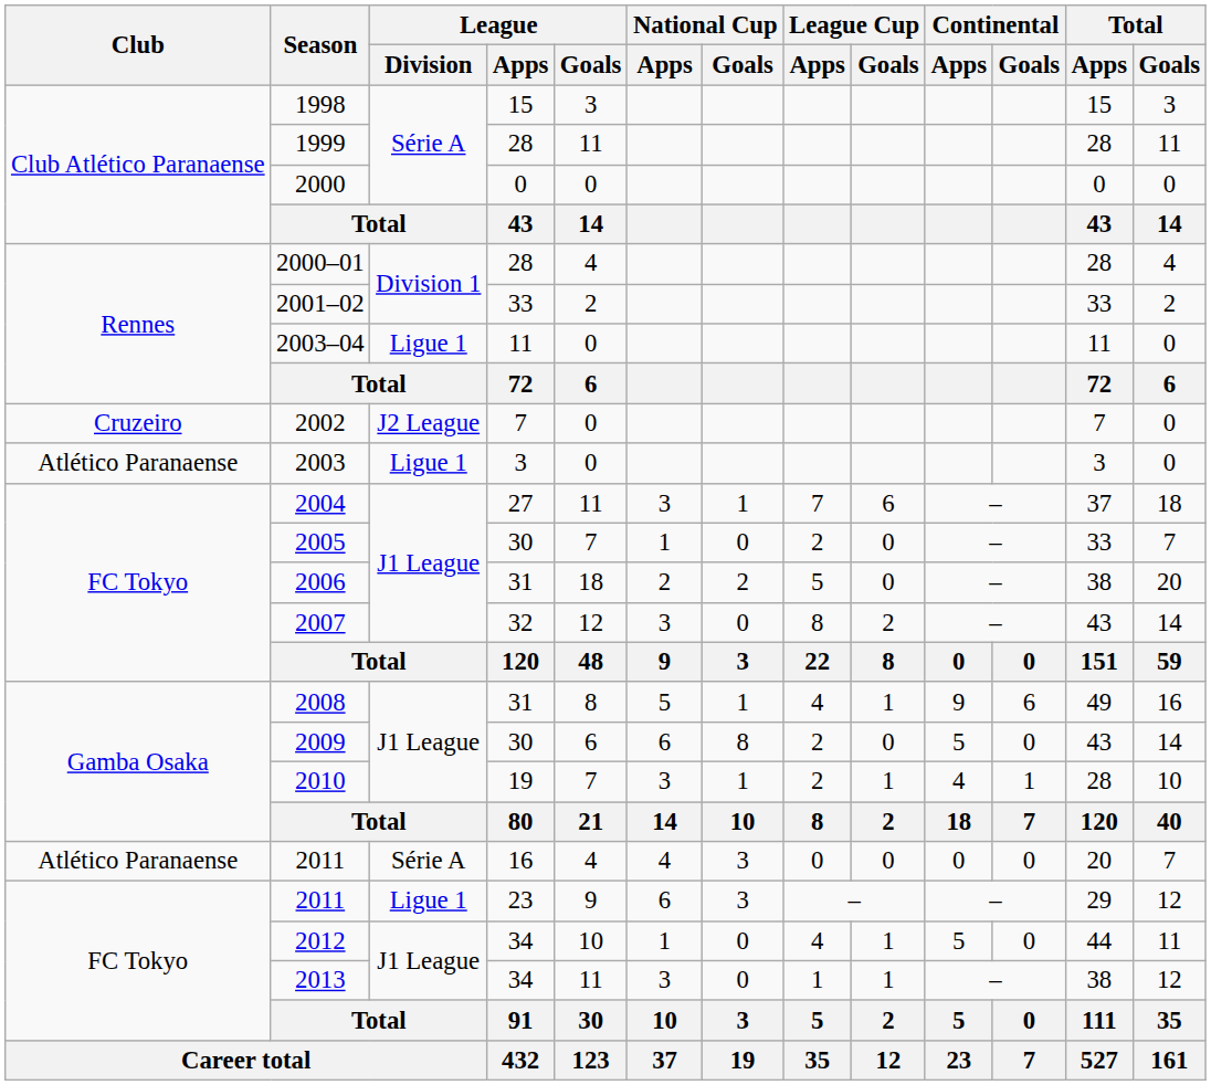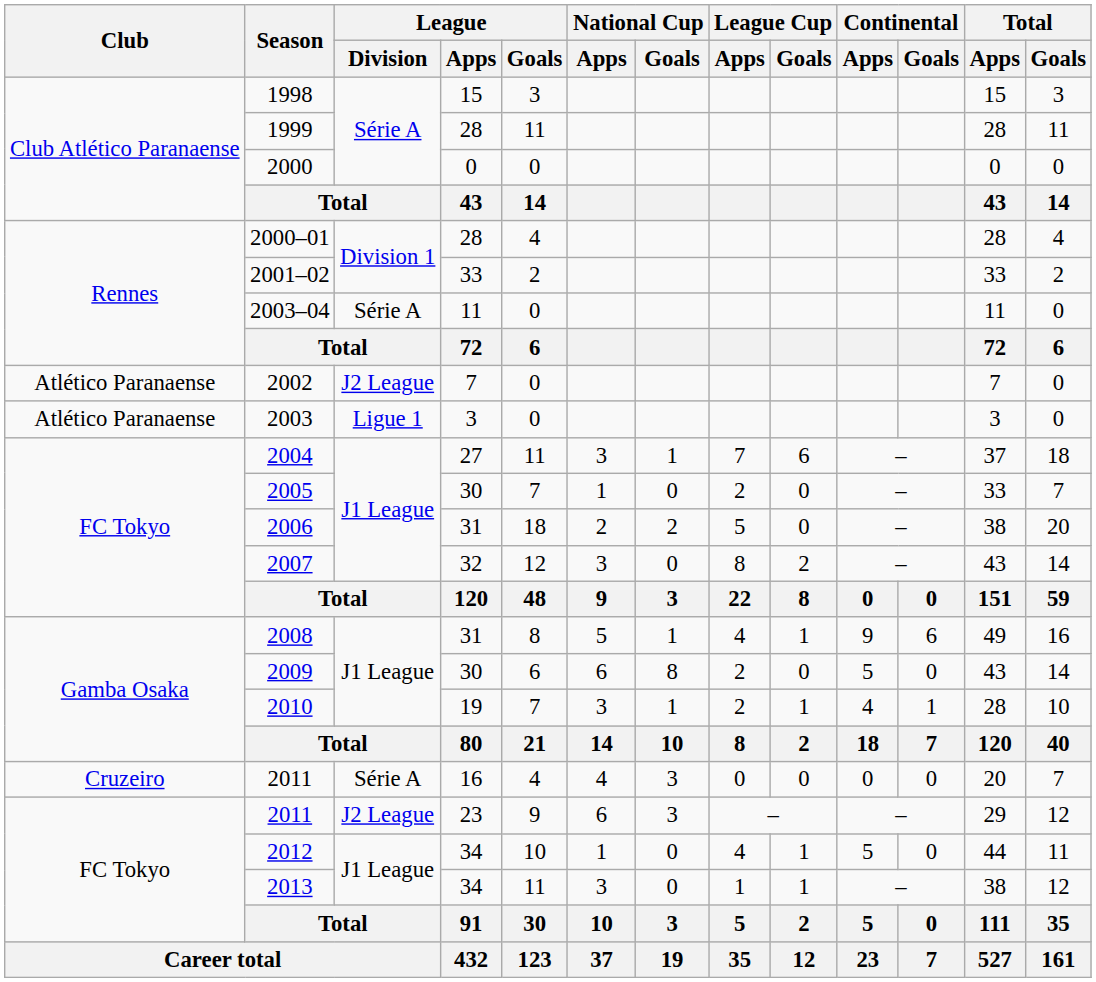 <table class="wikitable" style="text-align:center">
 <tr>
 <th rowspan="2">Club</th>
 <th rowspan="2">Season</th>
 <th colspan="3">League</th>
 <th colspan="2">National Cup</th>
 <th colspan="2">League Cup</th>
 <th colspan="2">Continental</th>
 <th colspan="2">Total</th>
 </tr>
 <tr>
 <th>Division</th>
 <th>Apps</th>
 <th>Goals</th>
 <th>Apps</th>
 <th>Goals</th>
 <th>Apps</th>
 <th>Goals</th>
 <th>Apps</th>
 <th>Goals</th>
 <th>Apps</th>
 <th>Goals</th>
 </tr>
 <tr>
 <td rowspan="4"><a href='#'>Club Atlético Paranaense</a></td>
 <td>1998</td>
 <td rowspan="3"><a href='#'>Série A</a></td>
 <td>15</td>
 <td>3</td>
 <td></td>
 <td></td>
 <td></td>
 <td></td>
 <td></td>
 <td></td>
 <td>15</td>
 <td>3</td>
 </tr>
 <tr>
 <td>1999</td>
 <td>28</td>
 <td>11</td>
 <td></td>
 <td></td>
 <td></td>
 <td></td>
 <td></td>
 <td></td>
 <td>28</td>
 <td>11</td>
 </tr>
 <tr>
 <td>2000</td>
 <td>0</td>
 <td>0</td>
 <td></td>
 <td></td>
 <td></td>
 <td></td>
 <td></td>
 <td></td>
 <td>0</td>
 <td>0</td>
 </tr>
 <tr>
 <th colspan="2">Total</th>
 <th>43</th>
 <th>14</th>
 <th></th>
 <th></th>
 <th></th>
 <th></th>
 <th></th>
 <th></th>
 <th>43</th>
 <th>14</th>
 </tr>
 <tr>
 <td rowspan="4"><a href='#'>Rennes</a></td>
 <td>2000–01</td>
 <td rowspan="2"><a href='#'>Division 1</a></td>
 <td>28</td>
 <td>4</td>
 <td></td>
 <td></td>
 <td></td>
 <td></td>
 <td></td>
 <td></td>
 <td>28</td>
 <td>4</td>
 </tr>
 <tr>
 <td>2001–02</td>
 <td>33</td>
 <td>2</td>
 <td></td>
 <td></td>
 <td></td>
 <td></td>
 <td></td>
 <td></td>
 <td>33</td>
 <td>2</td>
 </tr>
 <tr>
 <td>2003–04</td>
-<td><a href='#'>Ligue 1</a></td>
+<td>Série A</td>
 <td>11</td>
 <td>0</td>
 <td></td>
 <td></td>
 <td></td>
 <td></td>
 <td></td>
 <td></td>
 <td>11</td>
 <td>0</td>
 </tr>
 <tr>
 <th colspan="2">Total</th>
 <th>72</th>
 <th>6</th>
 <th></th>
 <th></th>
 <th></th>
 <th></th>
 <th></th>
 <th></th>
 <th>72</th>
 <th>6</th>
 </tr>
 <tr>
-<td><a href='#'>Cruzeiro</a></td>
+<td>Atlético Paranaense</td>
 <td>2002</td>
 <td><a href='#'>J2 League</a></td>
 <td>7</td>
 <td>0</td>
 <td></td>
 <td></td>
 <td></td>
 <td></td>
 <td></td>
 <td></td>
 <td>7</td>
 <td>0</td>
 </tr>
 <tr>
 <td>Atlético Paranaense</td>
 <td>2003</td>
 <td><a href='#'>Ligue 1</a></td>
 <td>3</td>
 <td>0</td>
 <td></td>
 <td></td>
 <td></td>
 <td></td>
 <td></td>
 <td></td>
 <td>3</td>
 <td>0</td>
 </tr>
 <tr>
 <td rowspan="5"><a href='#'>FC Tokyo</a></td>
 <td><a href='#'>2004</a></td>
 <td rowspan="4"><a href='#'>J1 League</a></td>
 <td>27</td>
 <td>11</td>
 <td>3</td>
 <td>1</td>
 <td>7</td>
 <td>6</td>
 <td colspan="2">–</td>
 <td>37</td>
 <td>18</td>
 </tr>
 <tr>
 <td><a href='#'>2005</a></td>
 <td>30</td>
 <td>7</td>
 <td>1</td>
 <td>0</td>
 <td>2</td>
 <td>0</td>
 <td colspan="2">–</td>
 <td>33</td>
 <td>7</td>
 </tr>
 <tr>
 <td><a href='#'>2006</a></td>
 <td>31</td>
 <td>18</td>
 <td>2</td>
 <td>2</td>
 <td>5</td>
 <td>0</td>
 <td colspan="2">–</td>
 <td>38</td>
 <td>20</td>
 </tr>
 <tr>
 <td><a href='#'>2007</a></td>
 <td>32</td>
 <td>12</td>
 <td>3</td>
 <td>0</td>
 <td>8</td>
 <td>2</td>
 <td colspan="2">–</td>
 <td>43</td>
 <td>14</td>
 </tr>
 <tr>
 <th colspan="2">Total</th>
 <th>120</th>
 <th>48</th>
 <th>9</th>
 <th>3</th>
 <th>22</th>
 <th>8</th>
 <th>0</th>
 <th>0</th>
 <th>151</th>
 <th>59</th>
 </tr>
 <tr>
 <td rowspan="4"><a href='#'>Gamba Osaka</a></td>
 <td><a href='#'>2008</a></td>
 <td rowspan="3">J1 League</td>
 <td>31</td>
 <td>8</td>
 <td>5</td>
 <td>1</td>
 <td>4</td>
 <td>1</td>
 <td>9</td>
 <td>6</td>
 <td>49</td>
 <td>16</td>
 </tr>
 <tr>
 <td><a href='#'>2009</a></td>
 <td>30</td>
 <td>6</td>
 <td>6</td>
 <td>8</td>
 <td>2</td>
 <td>0</td>
 <td>5</td>
 <td>0</td>
 <td>43</td>
 <td>14</td>
 </tr>
 <tr>
 <td><a href='#'>2010</a></td>
 <td>19</td>
 <td>7</td>
 <td>3</td>
 <td>1</td>
 <td>2</td>
 <td>1</td>
 <td>4</td>
 <td>1</td>
 <td>28</td>
 <td>10</td>
 </tr>
 <tr>
 <th colspan="2">Total</th>
 <th>80</th>
 <th>21</th>
 <th>14</th>
 <th>10</th>
 <th>8</th>
 <th>2</th>
 <th>18</th>
 <th>7</th>
 <th>120</th>
 <th>40</th>
 </tr>
 <tr>
-<td>Atlético Paranaense</td>
+<td><a href='#'>Cruzeiro</a></td>
 <td>2011</td>
 <td>Série A</td>
 <td>16</td>
 <td>4</td>
 <td>4</td>
 <td>3</td>
 <td>0</td>
 <td>0</td>
 <td>0</td>
 <td>0</td>
 <td>20</td>
 <td>7</td>
 </tr>
 <tr>
 <td rowspan="4">FC Tokyo</td>
 <td><a href='#'>2011</a></td>
-<td><a href='#'>Ligue 1</a></td>
+<td><a href='#'>J2 League</a></td>
 <td>23</td>
 <td>9</td>
 <td>6</td>
 <td>3</td>
 <td colspan="2">–</td>
 <td colspan="2">–</td>
 <td>29</td>
 <td>12</td>
 </tr>
 <tr>
 <td><a href='#'>2012</a></td>
 <td rowspan="2">J1 League</td>
 <td>34</td>
 <td>10</td>
 <td>1</td>
 <td>0</td>
 <td>4</td>
 <td>1</td>
 <td>5</td>
 <td>0</td>
 <td>44</td>
 <td>11</td>
 </tr>
 <tr>
 <td><a href='#'>2013</a></td>
 <td>34</td>
 <td>11</td>
 <td>3</td>
 <td>0</td>
 <td>1</td>
 <td>1</td>
 <td colspan="2">–</td>
 <td>38</td>
 <td>12</td>
 </tr>
 <tr>
 <th colspan="2">Total</th>
 <th>91</th>
 <th>30</th>
 <th>10</th>
 <th>3</th>
 <th>5</th>
 <th>2</th>
 <th>5</th>
 <th>0</th>
 <th>111</th>
 <th>35</th>
 </tr>
 <tr>
 <th colspan="3">Career total</th>
 <th>432</th>
 <th>123</th>
 <th>37</th>
 <th>19</th>
 <th>35</th>
 <th>12</th>
 <th>23</th>
 <th>7</th>
 <th>527</th>
 <th>161</th>
 </tr>
 </table>
